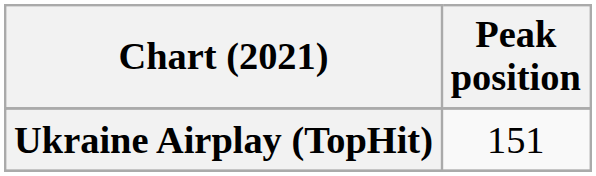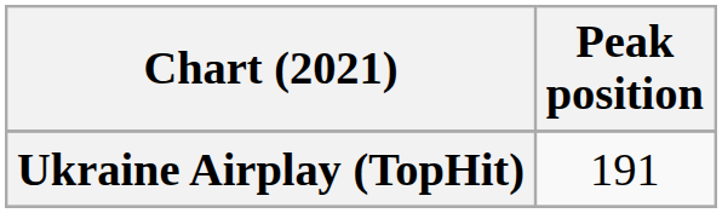 <table class="wikitable sortable plainrowheaders" style="text-align:center">
 <tr>
 <th scope="col">Chart (2021)</th>
 <th scope="col">Peak<br>position</th>
 </tr>
 <tr>
 </tr>
 <tr>
 <th scope="row">Ukraine Airplay (TopHit)</th>
-<td>151</td>
+<td>191</td>
 </tr>
 <tr>
 </tr>
 </table>
